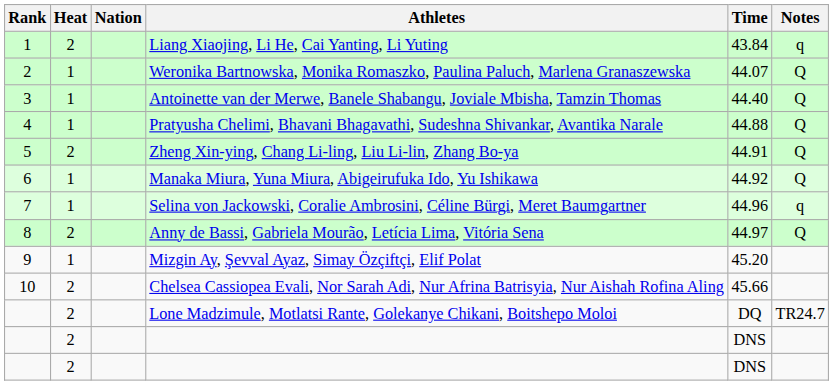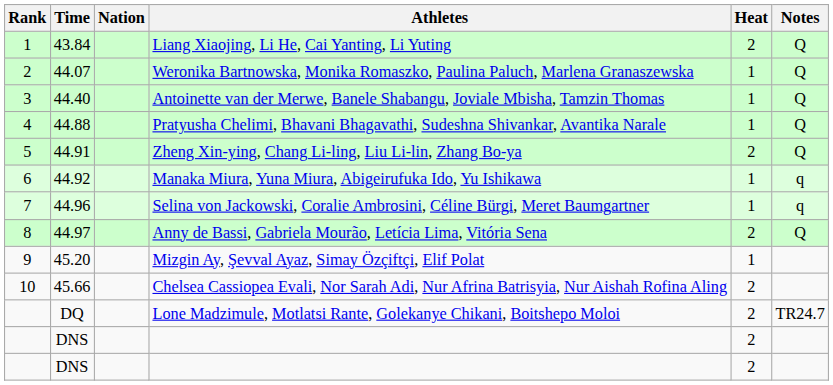 <table class="wikitable sortable" style="text-align:center;font-size:95%">
 <tr>
 <th>Rank</th>
-<th>Heat</th>
+<th>Time</th>
 <th>Nation</th>
 <th>Athletes</th>
-<th>Time</th>
+<th>Heat</th>
 <th>Notes</th>
 </tr>
 <tr bgcolor=ccffcc>
 <td>1</td>
-<td>2</td>
+<td>43.84</td>
 <td align=left></td>
 <td align=left><a href='#'>Liang Xiaojing</a>, <a href='#'>Li He</a>, <a href='#'>Cai Yanting</a>, <a href='#'>Li Yuting</a></td>
-<td>43.84</td>
-<td>q</td>
+<td>2</td>
+<td>Q</td>
 </tr>
 <tr bgcolor=ccffcc>
 <td>2</td>
-<td>1</td>
+<td>44.07</td>
 <td align=left></td>
 <td align=left><a href='#'>Weronika Bartnowska</a>, <a href='#'>Monika Romaszko</a>, <a href='#'>Paulina Paluch</a>, <a href='#'>Marlena Granaszewska</a></td>
-<td>44.07</td>
+<td>1</td>
 <td>Q</td>
 </tr>
 <tr bgcolor=ccffcc>
 <td>3</td>
-<td>1</td>
+<td>44.40</td>
 <td align=left></td>
 <td align=left><a href='#'>Antoinette van der Merwe</a>, <a href='#'>Banele Shabangu</a>, <a href='#'>Joviale Mbisha</a>, <a href='#'>Tamzin Thomas</a></td>
-<td>44.40</td>
+<td>1</td>
 <td>Q</td>
 </tr>
 <tr bgcolor=ccffcc>
 <td>4</td>
-<td>1</td>
+<td>44.88</td>
 <td align=left></td>
 <td align=left><a href='#'>Pratyusha Chelimi</a>, <a href='#'>Bhavani Bhagavathi</a>, <a href='#'>Sudeshna Shivankar</a>, <a href='#'>Avantika Narale</a></td>
-<td>44.88</td>
+<td>1</td>
 <td>Q</td>
 </tr>
 <tr bgcolor=ccffcc>
 <td>5</td>
-<td>2</td>
+<td>44.91</td>
 <td align=left></td>
 <td align=left><a href='#'>Zheng Xin-ying</a>, <a href='#'>Chang Li-ling</a>, <a href='#'>Liu Li-lin</a>, <a href='#'>Zhang Bo-ya</a></td>
-<td>44.91</td>
+<td>2</td>
 <td>Q</td>
 </tr>
 <tr bgcolor=ddffdd>
 <td>6</td>
-<td>1</td>
+<td>44.92</td>
 <td align=left></td>
 <td align=left><a href='#'>Manaka Miura</a>, <a href='#'>Yuna Miura</a>, <a href='#'>Abigeirufuka Ido</a>, <a href='#'>Yu Ishikawa</a></td>
-<td>44.92</td>
-<td>Q</td>
+<td>1</td>
+<td>q</td>
 </tr>
 <tr bgcolor=ddffdd>
 <td>7</td>
-<td>1</td>
+<td>44.96</td>
 <td align=left></td>
 <td align=left><a href='#'>Selina von Jackowski</a>, <a href='#'>Coralie Ambrosini</a>, <a href='#'>Céline Bürgi</a>, <a href='#'>Meret Baumgartner</a></td>
-<td>44.96</td>
+<td>1</td>
 <td>q</td>
 </tr>
 <tr bgcolor=ccffcc>
 <td>8</td>
-<td>2</td>
+<td>44.97</td>
 <td align=left></td>
 <td align=left><a href='#'>Anny de Bassi</a>, <a href='#'>Gabriela Mourão</a>, <a href='#'>Letícia Lima</a>, <a href='#'>Vitória Sena</a></td>
-<td>44.97</td>
+<td>2</td>
 <td>Q</td>
 </tr>
 <tr>
 <td>9</td>
-<td>1</td>
+<td>45.20</td>
 <td align=left></td>
 <td align=left><a href='#'>Mizgin Ay</a>, <a href='#'>Şevval Ayaz</a>, <a href='#'>Simay Özçiftçi</a>, <a href='#'>Elif Polat</a></td>
-<td>45.20</td>
+<td>1</td>
 <td></td>
 </tr>
 <tr>
 <td>10</td>
-<td>2</td>
+<td>45.66</td>
 <td align=left></td>
 <td align=left><a href='#'>Chelsea Cassiopea Evali</a>, <a href='#'>Nor Sarah Adi</a>, <a href='#'>Nur Afrina Batrisyia</a>, <a href='#'>Nur Aishah Rofina Aling</a></td>
-<td>45.66</td>
+<td>2</td>
 <td></td>
 </tr>
 <tr>
 <td></td>
-<td>2</td>
+<td>DQ</td>
 <td align=left></td>
 <td align=left><a href='#'>Lone Madzimule</a>, <a href='#'>Motlatsi Rante</a>, <a href='#'>Golekanye Chikani</a>, <a href='#'>Boitshepo Moloi</a></td>
-<td>DQ</td>
+<td>2</td>
 <td>TR24.7</td>
 </tr>
 <tr>
 <td></td>
-<td>2</td>
+<td>DNS</td>
 <td align=left></td>
 <td></td>
-<td>DNS</td>
+<td>2</td>
 <td></td>
 </tr>
 <tr>
 <td></td>
-<td>2</td>
+<td>DNS</td>
 <td align=left></td>
 <td></td>
-<td>DNS</td>
+<td>2</td>
 <td></td>
 </tr>
 </table>
